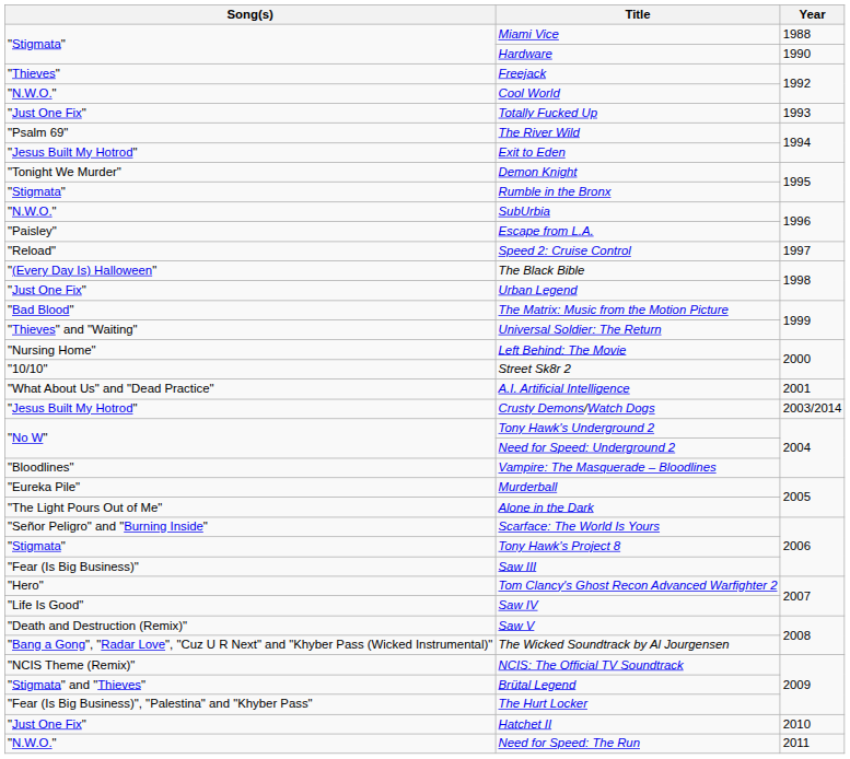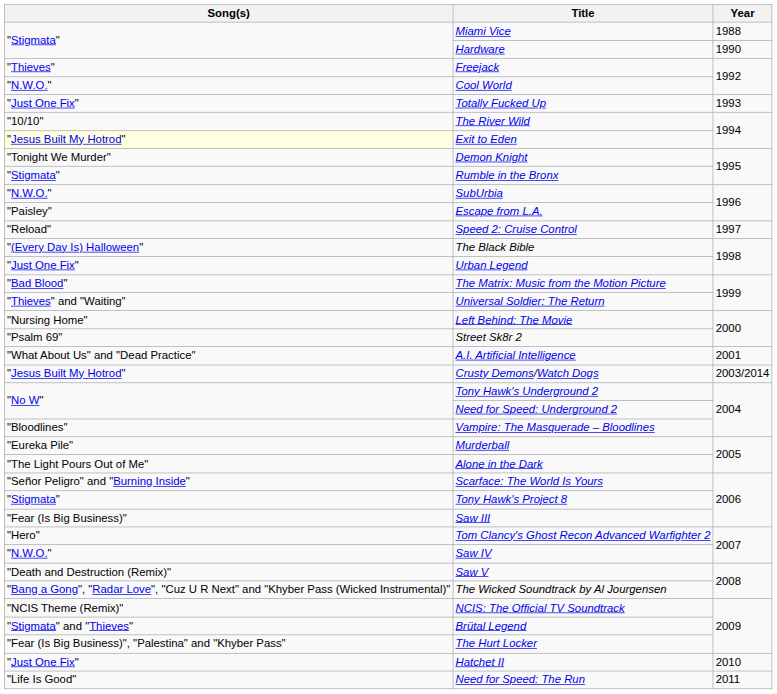 <table class="wikitable">
 <tr>
 <th>Song(s)</th>
 <th>Title</th>
 <th>Year</th>
 </tr>
 <tr>
 <td rowspan="2">"<a href='#'>Stigmata</a>"</td>
 <td><em><a href='#'>Miami Vice</a></em></td>
 <td>1988</td>
 </tr>
 <tr>
 <td><em><a href='#'>Hardware</a></em></td>
 <td>1990</td>
 </tr>
 <tr>
 <td>"<a href='#'>Thieves</a>"</td>
 <td><em><a href='#'>Freejack</a></em></td>
 <td rowspan="2">1992</td>
 </tr>
 <tr>
 <td>"<a href='#'>N.W.O.</a>"</td>
 <td><em><a href='#'>Cool World</a></em></td>
 </tr>
 <tr>
 <td>"<a href='#'>Just One Fix</a>"</td>
 <td><em><a href='#'>Totally Fucked Up</a></em></td>
 <td>1993</td>
 </tr>
 <tr>
-<td>"Psalm 69"</td>
+<td>"10/10"</td>
 <td><em><a href='#'>The River Wild</a></em></td>
 <td rowspan="2">1994</td>
 </tr>
 <tr>
-<td>"<a href='#'>Jesus Built My Hotrod</a>"</td>
+<td style="background: lightyellow;">"<a href='#'>Jesus Built My Hotrod</a>"</td>
 <td><em><a href='#'>Exit to Eden</a></em></td>
 </tr>
 <tr>
 <td>"Tonight We Murder"</td>
 <td><em><a href='#'>Demon Knight</a></em></td>
 <td rowspan="2">1995</td>
 </tr>
 <tr>
 <td>"<a href='#'>Stigmata</a>"</td>
 <td><em><a href='#'>Rumble in the Bronx</a></em></td>
 </tr>
 <tr>
 <td>"<a href='#'>N.W.O.</a>"</td>
 <td><em><a href='#'>SubUrbia</a></em></td>
 <td rowspan="2">1996</td>
 </tr>
 <tr>
 <td>"Paisley"</td>
 <td><em><a href='#'>Escape from L.A.</a></em></td>
 </tr>
 <tr>
 <td>"Reload"</td>
 <td><em><a href='#'>Speed 2: Cruise Control</a></em></td>
 <td>1997</td>
 </tr>
 <tr>
 <td>"<a href='#'>(Every Day Is) Halloween</a>"</td>
 <td><em>The Black Bible</em></td>
 <td rowspan="2">1998</td>
 </tr>
 <tr>
 <td>"<a href='#'>Just One Fix</a>"</td>
 <td><em><a href='#'>Urban Legend</a></em></td>
 </tr>
 <tr>
 <td>"<a href='#'>Bad Blood</a>"</td>
 <td><em><a href='#'>The Matrix: Music from the Motion Picture</a></em></td>
 <td rowspan="2">1999</td>
 </tr>
 <tr>
 <td>"<a href='#'>Thieves</a>" and "Waiting"</td>
 <td><em><a href='#'>Universal Soldier: The Return</a></em></td>
 </tr>
 <tr>
 <td>"Nursing Home"</td>
 <td><em><a href='#'>Left Behind: The Movie</a></em></td>
 <td rowspan="2">2000</td>
 </tr>
 <tr>
-<td>"10/10"</td>
+<td>"Psalm 69"</td>
 <td><em>Street Sk8r 2</em></td>
 </tr>
 <tr>
 <td>"What About Us" and "Dead Practice"</td>
 <td><em><a href='#'>A.I. Artificial Intelligence</a></em></td>
 <td>2001</td>
 </tr>
 <tr>
 <td>"<a href='#'>Jesus Built My Hotrod</a>"</td>
 <td><em><a href='#'>Crusty Demons</a>/<a href='#'>Watch Dogs</a></em></td>
 <td>2003/2014</td>
 </tr>
 <tr>
 <td rowspan="2">"<a href='#'>No W</a>"</td>
 <td><em><a href='#'>Tony Hawk's Underground 2</a></em></td>
 <td rowspan="3">2004</td>
 </tr>
 <tr>
 <td><em><a href='#'>Need for Speed: Underground 2</a></em></td>
 </tr>
 <tr>
 <td>"Bloodlines"</td>
 <td><em><a href='#'>Vampire: The Masquerade – Bloodlines</a></em></td>
 </tr>
 <tr>
 <td>"Eureka Pile"</td>
 <td><em><a href='#'>Murderball</a></em></td>
 <td rowspan="2">2005</td>
 </tr>
 <tr>
 <td>"The Light Pours Out of Me"</td>
 <td><em><a href='#'>Alone in the Dark</a></em></td>
 </tr>
 <tr>
 <td>"Señor Peligro" and "<a href='#'>Burning Inside</a>"</td>
 <td><em><a href='#'>Scarface: The World Is Yours</a></em></td>
 <td rowspan="3">2006</td>
 </tr>
 <tr>
 <td>"<a href='#'>Stigmata</a>"</td>
 <td><em><a href='#'>Tony Hawk's Project 8</a></em></td>
 </tr>
 <tr>
 <td>"Fear (Is Big Business)"</td>
 <td><em><a href='#'>Saw III</a></em></td>
 </tr>
 <tr>
 <td>"Hero"</td>
 <td><em><a href='#'>Tom Clancy's Ghost Recon Advanced Warfighter 2</a></em></td>
 <td rowspan="2">2007</td>
 </tr>
 <tr>
-<td>"Life Is Good"</td>
+<td>"<a href='#'>N.W.O.</a>"</td>
 <td><em><a href='#'>Saw IV</a></em></td>
 </tr>
 <tr>
 <td>"Death and Destruction (Remix)"</td>
 <td><em><a href='#'>Saw V</a></em></td>
 <td rowspan="2">2008</td>
 </tr>
 <tr>
 <td>"<a href='#'>Bang a Gong</a>", "<a href='#'>Radar Love</a>", "Cuz U R Next" and "Khyber Pass (Wicked Instrumental)"</td>
 <td><em>The Wicked Soundtrack by Al Jourgensen</em></td>
 </tr>
 <tr>
 <td>"NCIS Theme (Remix)"</td>
 <td><em><a href='#'>NCIS: The Official TV Soundtrack</a></em></td>
 <td rowspan="3">2009</td>
 </tr>
 <tr>
 <td>"<a href='#'>Stigmata</a>" and "<a href='#'>Thieves</a>"</td>
 <td><em><a href='#'>Brütal Legend</a></em></td>
 </tr>
 <tr>
 <td>"Fear (Is Big Business)", "Palestina" and "Khyber Pass"</td>
 <td><em><a href='#'>The Hurt Locker</a></em></td>
 </tr>
 <tr>
 <td>"<a href='#'>Just One Fix</a>"</td>
 <td><em><a href='#'>Hatchet II</a></em></td>
 <td>2010</td>
 </tr>
 <tr>
-<td>"<a href='#'>N.W.O.</a>"</td>
+<td>"Life Is Good"</td>
 <td><em><a href='#'>Need for Speed: The Run</a></em></td>
 <td>2011</td>
 </tr>
 </table>
